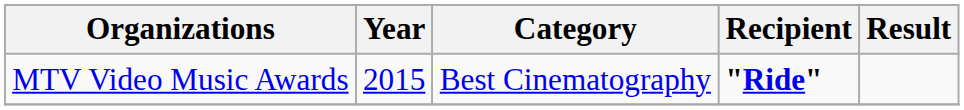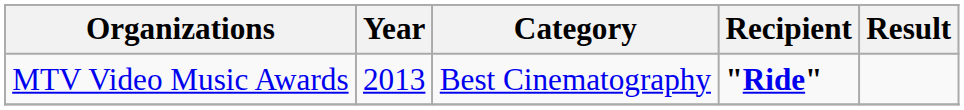 <table class="wikitable sortable">
 <tr style="background:#ccc;">
 <th>Organizations</th>
 <th>Year</th>
 <th>Category</th>
 <th>Recipient</th>
 <th>Result</th>
 </tr>
 <tr>
 <td><a href='#'>MTV Video Music Awards</a></td>
-<td><a href='#'>2015</a></td>
+<td><a href='#'>2013</a></td>
 <td><a href='#'>Best Cinematography</a></td>
 <td><strong>"<a href='#'>Ride</a>"</strong></td>
 <td></td>
 </tr>
 <tr>
 </tr>
 </table>
